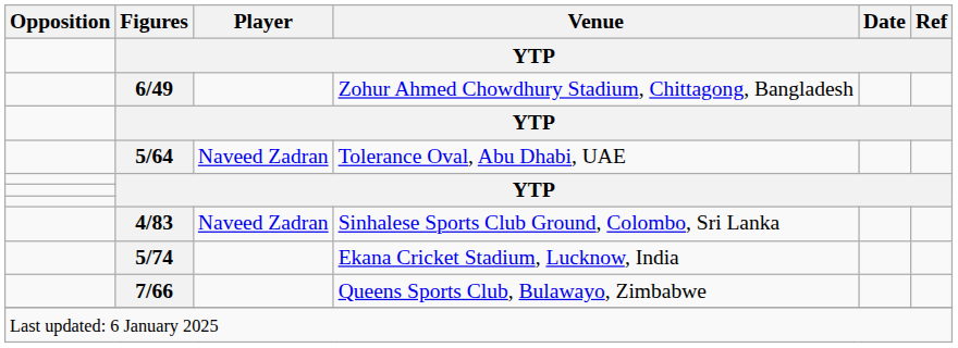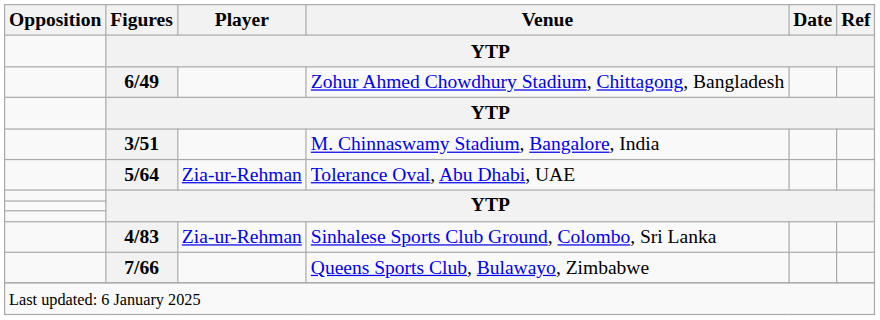 <table class="wikitable plainrowheaders sortable">
 <tr>
 <th scope=col>Opposition</th>
 <th scope=col>Figures</th>
 <th scope=col>Player</th>
 <th scope=col>Venue</th>
 <th scope=col>Date</th>
 <th scope=col>Ref</th>
 </tr>
 <tr>
 <td style=text-align:left;></td>
 <th scope=row style=text-align:center; colspan=5>YTP</th>
 </tr>
 <tr>
 <td style=text-align:left;></td>
 <th scope=row style=text-align:center;>6/49</th>
 <td></td>
 <td><a href='#'>Zohur Ahmed Chowdhury Stadium</a>, <a href='#'>Chittagong</a>, Bangladesh</td>
 <td></td>
 <td></td>
 </tr>
 <tr>
 <td style=text-align:left;></td>
 <th scope=row style=text-align:center; colspan=5>YTP</th>
 </tr>
 <tr>
 <td style=text-align:left;></td>
+<th scope=row style=text-align:center;>3/51</th>
+<td></td>
+<td><a href='#'>M. Chinnaswamy Stadium</a>, <a href='#'>Bangalore</a>, India</td>
+<td></td>
+<td></td>
+</tr>
+<tr>
+<td style=text-align:left;></td>
 <th scope=row style=text-align:center;>5/64</th>
-<td><a href='#'>Naveed Zadran</a></td>
+<td><a href='#'>Zia-ur-Rehman</a></td>
 <td><a href='#'>Tolerance Oval</a>, <a href='#'>Abu Dhabi</a>, UAE</td>
 <td></td>
 <td></td>
 </tr>
 <tr>
 <td style=text-align:left;></td>
 <th scope=row style=text-align:center; colspan=5 rowspan=3>YTP</th>
 </tr>
 <tr>
 <td style=text-align:left;></td>
 </tr>
 <tr>
 <td style=text-align:left;></td>
 </tr>
 <tr>
 <td style=text-align:left;></td>
 <th scope=row style=text-align:center;>4/83</th>
-<td><a href='#'>Naveed Zadran</a></td>
+<td><a href='#'>Zia-ur-Rehman</a></td>
 <td><a href='#'>Sinhalese Sports Club Ground</a>, <a href='#'>Colombo</a>, Sri Lanka</td>
-<td></td>
-<td></td>
-</tr>
-<tr>
-<td style=text-align:left;></td>
-<th scope=row style=text-align:center;>5/74</th>
-<td></td>
-<td><a href='#'>Ekana Cricket Stadium</a>, <a href='#'>Lucknow</a>, India</td>
 <td></td>
 <td></td>
 </tr>
 <tr>
 <td style=text-align:left;></td>
 <th scope=row style=text-align:center;>7/66</th>
 <td></td>
 <td><a href='#'>Queens Sports Club</a>, <a href='#'>Bulawayo</a>, Zimbabwe</td>
 <td></td>
 <td></td>
 </tr>
 <tr>
 </tr>
 <tr class=sortbottom>
 <td colspan=6><small>Last updated: 6 January 2025</small></td>
 </tr>
 </table>
